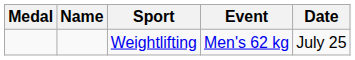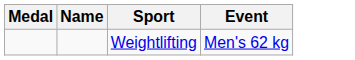 <table class="wikitable">
 <tr>
 <th>Medal</th>
 <th>Name</th>
 <th>Sport</th>
 <th>Event</th>
-<th>Date</th>
 </tr>
 <tr>
 <td></td>
 <td></td>
 <td><a href='#'>Weightlifting</a></td>
 <td><a href='#'>Men's 62 kg</a></td>
-<td>July 25</td>
 </tr>
 </table>
